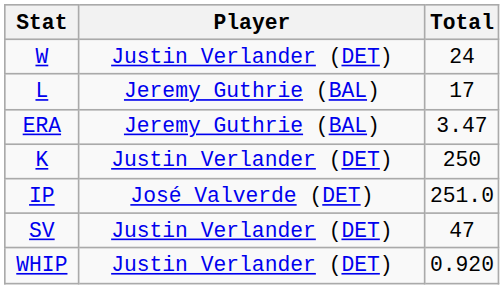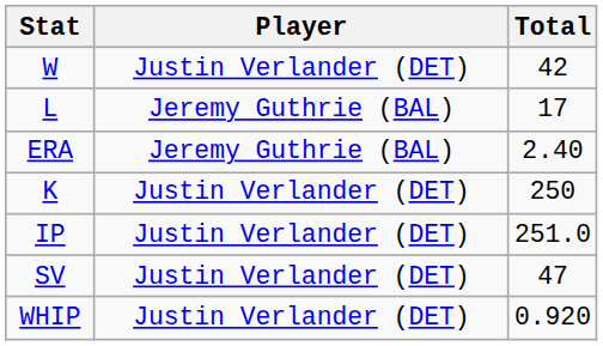 <table class="wikitable" style="text-align:center;">
 <tr>
 <th style="width:15%">Stat</th>
 <th>Player</th>
 <th style="width:15%">Total</th>
 </tr>
 <tr>
 <td><a href='#'>W</a></td>
 <td><a href='#'>Justin Verlander</a> (<a href='#'>DET</a>)</td>
-<td>24</td>
+<td>42</td>
 </tr>
 <tr>
 <td><a href='#'>L</a></td>
 <td><a href='#'>Jeremy Guthrie</a> (<a href='#'>BAL</a>)</td>
 <td>17</td>
 </tr>
 <tr>
 <td><a href='#'>ERA</a></td>
 <td><a href='#'>Jeremy Guthrie</a> (<a href='#'>BAL</a>)</td>
-<td>3.47</td>
+<td>2.40</td>
 </tr>
 <tr>
 <td><a href='#'>K</a></td>
 <td><a href='#'>Justin Verlander</a> (<a href='#'>DET</a>)</td>
 <td>250</td>
 </tr>
 <tr>
 <td><a href='#'>IP</a></td>
-<td><a href='#'>José Valverde</a> (<a href='#'>DET</a>)</td>
+<td><a href='#'>Justin Verlander</a> (<a href='#'>DET</a>)</td>
 <td>251.0</td>
 </tr>
 <tr>
 <td><a href='#'>SV</a></td>
 <td><a href='#'>Justin Verlander</a> (<a href='#'>DET</a>)</td>
 <td>47</td>
 </tr>
 <tr>
 <td><a href='#'>WHIP</a></td>
 <td><a href='#'>Justin Verlander</a> (<a href='#'>DET</a>)</td>
 <td>0.920</td>
 </tr>
 </table>
